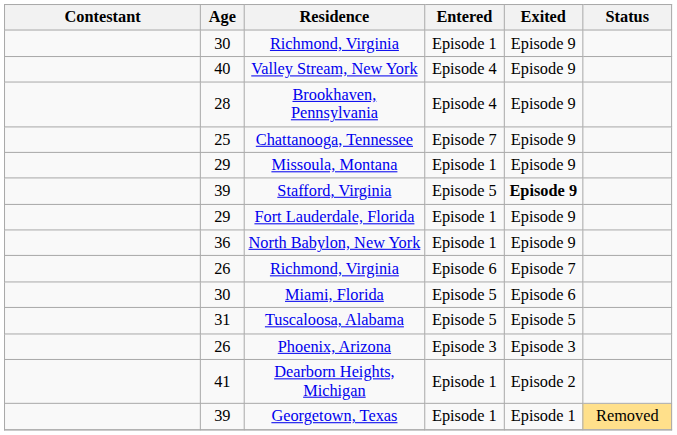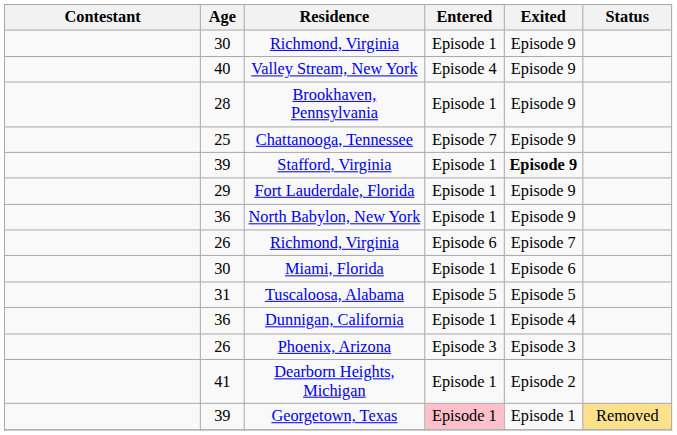 <table class="wikitable sortable" style="text-align:center;">
 <tr>
 <th style="width:185px;"><strong>Contestant</strong></th>
 <th style="width:35px;"><strong>Age</strong></th>
 <th style="width:170px;"><strong>Residence</strong></th>
 <th style="width:70px;"><strong>Entered</strong></th>
 <th style="width:70px;"><strong>Exited</strong></th>
 <th style="width:80px;"><strong>Status</strong></th>
 </tr>
 <tr>
 <td></td>
 <td>30</td>
 <td><a href='#'>Richmond, Virginia</a></td>
 <td>Episode 1</td>
 <td>Episode 9</td>
 <td></td>
 </tr>
 <tr>
 <td></td>
 <td>40</td>
 <td><a href='#'>Valley Stream, New York</a></td>
 <td>Episode 4</td>
 <td>Episode 9</td>
 <td></td>
 </tr>
 <tr>
 <td></td>
 <td>28</td>
 <td><a href='#'>Brookhaven, Pennsylvania</a></td>
-<td>Episode 4</td>
+<td>Episode 1</td>
 <td>Episode 9</td>
 <td></td>
 </tr>
 <tr>
 <td></td>
 <td>25</td>
 <td><a href='#'>Chattanooga, Tennessee</a></td>
 <td>Episode 7</td>
 <td>Episode 9</td>
 <td></td>
 </tr>
 <tr>
 <td></td>
-<td>29</td>
-<td><a href='#'>Missoula, Montana</a></td>
-<td>Episode 1</td>
-<td>Episode 9</td>
-<td></td>
-</tr>
-<tr>
-<td></td>
 <td>39</td>
 <td><a href='#'>Stafford, Virginia</a></td>
-<td>Episode 5</td>
+<td>Episode 1</td>
 <td><strong>Episode 9</strong></td>
 <td></td>
 </tr>
 <tr>
 <td></td>
 <td>29</td>
 <td><a href='#'>Fort Lauderdale, Florida</a></td>
 <td>Episode 1</td>
 <td>Episode 9</td>
 <td></td>
 </tr>
 <tr>
 <td></td>
 <td>36</td>
 <td><a href='#'>North Babylon, New York</a></td>
 <td>Episode 1</td>
 <td>Episode 9</td>
 <td></td>
 </tr>
 <tr>
 <td></td>
 <td>26</td>
 <td><a href='#'>Richmond, Virginia</a></td>
 <td>Episode 6</td>
 <td>Episode 7</td>
 <td></td>
 </tr>
 <tr>
 <td></td>
 <td>30</td>
 <td><a href='#'>Miami, Florida</a></td>
-<td>Episode 5</td>
+<td>Episode 1</td>
 <td>Episode 6</td>
 <td></td>
 </tr>
 <tr>
 <td></td>
 <td>31</td>
 <td><a href='#'>Tuscaloosa, Alabama</a></td>
 <td>Episode 5</td>
 <td>Episode 5</td>
+<td></td>
+</tr>
+<tr>
+<td></td>
+<td>36</td>
+<td><a href='#'>Dunnigan, California</a></td>
+<td>Episode 1</td>
+<td>Episode 4</td>
 <td></td>
 </tr>
 <tr>
 <td></td>
 <td>26</td>
 <td><a href='#'>Phoenix, Arizona</a></td>
 <td>Episode 3</td>
 <td>Episode 3</td>
 <td></td>
 </tr>
 <tr>
 <td></td>
 <td>41</td>
 <td><a href='#'>Dearborn Heights, Michigan</a></td>
 <td>Episode 1</td>
 <td>Episode 2</td>
 <td></td>
 </tr>
 <tr>
 <td></td>
 <td>39</td>
 <td><a href='#'>Georgetown, Texas</a></td>
-<td>Episode 1</td>
+<td style="background: pink;">Episode 1</td>
 <td>Episode 1</td>
 <td style="background:#ffe08b;">Removed</td>
 </tr>
 <tr>
 </tr>
 </table>
